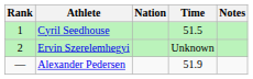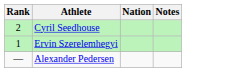 <table class="wikitable sortable" style="text-align:center">
 <tr>
 <th>Rank</th>
 <th>Athlete</th>
 <th>Nation</th>
-<th>Time</th>
 <th>Notes</th>
 </tr>
 <tr bgcolor=bbf3bb>
-<td>1</td>
+<td>2</td>
 <td align=left><a href='#'>Cyril Seedhouse</a></td>
 <td align=left></td>
-<td>51.5</td>
 <td></td>
 </tr>
 <tr bgcolor=bbf3bb>
-<td>2</td>
+<td>1</td>
 <td align=left><a href='#'>Ervin Szerelemhegyi</a></td>
 <td align=left></td>
-<td>Unknown</td>
 <td></td>
 </tr>
 <tr>
 <td data-sort-value=3>—</td>
 <td align=left><a href='#'>Alexander Pedersen</a></td>
 <td align=left></td>
-<td>51.9 </td>
 <td></td>
 </tr>
 </table>
